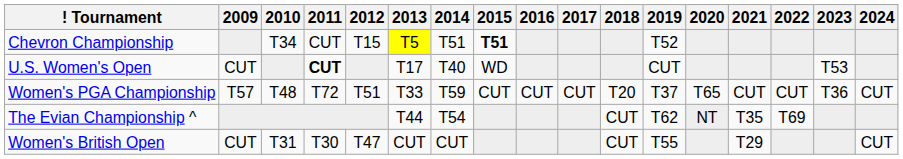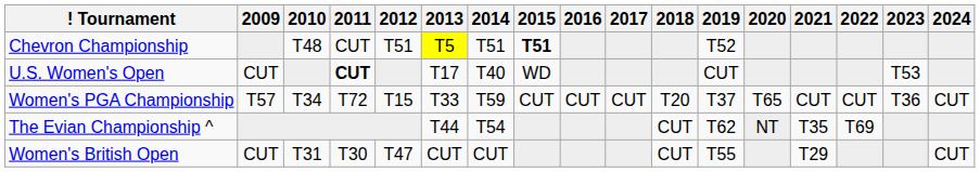 <table class="wikitable" style="font-size:95%;text-align:center;">
 <tr>
 <th>! Tournament</th>
 <th>2009</th>
 <th>2010</th>
 <th>2011</th>
 <th>2012</th>
 <th>2013</th>
 <th>2014</th>
 <th>2015</th>
 <th>2016</th>
 <th>2017</th>
 <th>2018</th>
 <th>2019</th>
 <th>2020</th>
 <th>2021</th>
 <th>2022</th>
 <th>2023</th>
 <th>2024</th>
 </tr>
 <tr>
 <td align=left><a href='#'>Chevron Championship</a></td>
 <td style="background:#eeeeee;"></td>
-<td>T34</td>
+<td>T48</td>
 <td>CUT</td>
-<td>T15</td>
+<td>T51</td>
 <td style="background:yellow;">T5</td>
 <td>T51</td>
 <td><strong>T51</strong></td>
 <td style="background:#eeeeee;"></td>
 <td style="background:#eeeeee;"></td>
 <td style="background:#eeeeee;"></td>
 <td>T52</td>
 <td style="background:#eeeeee;"></td>
 <td style="background:#eeeeee;"></td>
 <td style="background:#eeeeee;"></td>
 <td style="background:#eeeeee;"></td>
 <td style="background:#eeeeee;"></td>
 </tr>
 <tr>
 <td align=left><a href='#'>U.S. Women's Open</a></td>
 <td>CUT</td>
 <td style="background:#eeeeee;"></td>
 <td><strong>CUT</strong></td>
 <td style="background:#eeeeee;"></td>
 <td>T17</td>
 <td>T40</td>
 <td>WD</td>
 <td style="background:#eeeeee;"></td>
 <td style="background:#eeeeee;"></td>
 <td style="background:#eeeeee;"></td>
 <td>CUT</td>
 <td style="background:#eeeeee;"></td>
 <td style="background:#eeeeee;"></td>
 <td style="background:#eeeeee;"></td>
 <td>T53</td>
 <td style="background:#eeeeee;"></td>
 </tr>
 <tr>
 <td align=left><a href='#'>Women's PGA Championship</a></td>
 <td>T57</td>
-<td>T48</td>
+<td>T34</td>
 <td>T72</td>
-<td>T51</td>
+<td>T15</td>
 <td>T33</td>
 <td>T59</td>
 <td>CUT</td>
 <td>CUT</td>
 <td>CUT</td>
 <td>T20</td>
 <td>T37</td>
 <td>T65</td>
 <td>CUT</td>
 <td>CUT</td>
 <td>T36</td>
 <td>CUT</td>
 </tr>
 <tr>
 <td align=left><a href='#'>The Evian Championship</a> ^</td>
 <td style="background:#eeeeee;" colspan=4></td>
 <td>T44</td>
 <td>T54</td>
 <td style="background:#eeeeee;"></td>
 <td style="background:#eeeeee;"></td>
 <td style="background:#eeeeee;"></td>
 <td>CUT</td>
 <td>T62</td>
 <td style="background:#eeeeee;">NT</td>
 <td>T35</td>
 <td>T69</td>
 <td style="background:#eeeeee;"></td>
 <td style="background:#eeeeee;"></td>
 </tr>
 <tr>
 <td align=left><a href='#'>Women's British Open</a></td>
 <td>CUT</td>
 <td>T31</td>
 <td>T30</td>
 <td>T47</td>
 <td>CUT</td>
 <td>CUT</td>
 <td style="background:#eeeeee;"></td>
 <td style="background:#eeeeee;"></td>
 <td style="background:#eeeeee;"></td>
 <td>CUT</td>
 <td>T55</td>
 <td style="background:#eeeeee;"></td>
 <td>T29</td>
 <td style="background:#eeeeee;"></td>
 <td style="background:#eeeeee;"></td>
 <td>CUT</td>
 </tr>
 </table>
